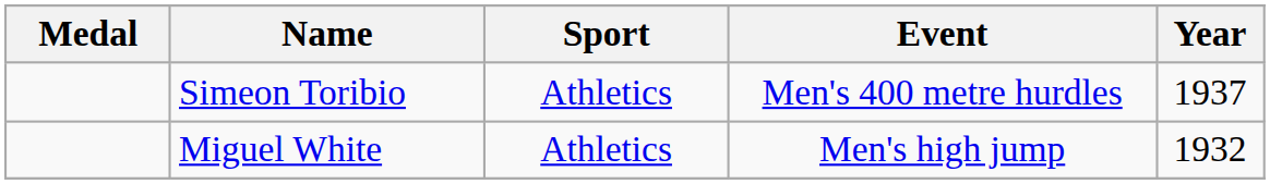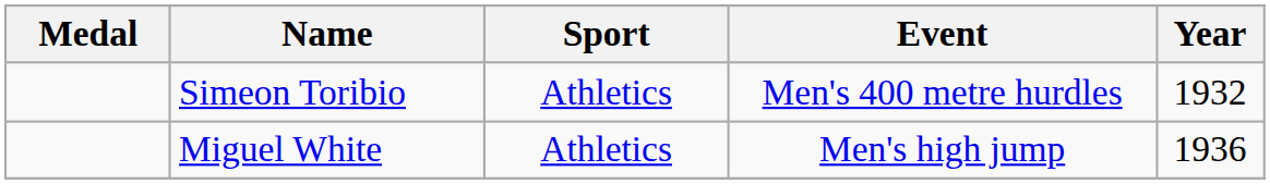 <table class="wikitable"  style="font-size:100%;  text-align:center;">
 <tr>
 </tr>
 <tr>
 <th width="65">Medal</th>
 <th width="130">Name</th>
 <th width="100">Sport</th>
 <th width="180">Event</th>
 <th width="40">Year</th>
 </tr>
 <tr>
 <td></td>
 <td align=left><a href='#'>Simeon Toribio</a></td>
 <td><a href='#'>Athletics</a></td>
 <td><a href='#'>Men's 400 metre hurdles</a></td>
-<td>1937</td>
+<td>1932</td>
 </tr>
 <tr>
 <td></td>
 <td align=left><a href='#'>Miguel White</a></td>
 <td><a href='#'>Athletics</a></td>
 <td><a href='#'>Men's high jump</a></td>
-<td>1932</td>
+<td>1936</td>
 </tr>
 <tr>
 </tr>
 </table>
